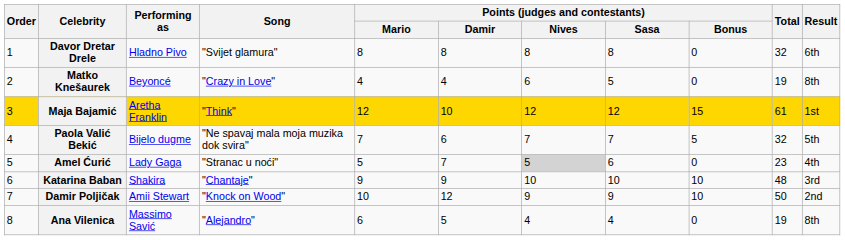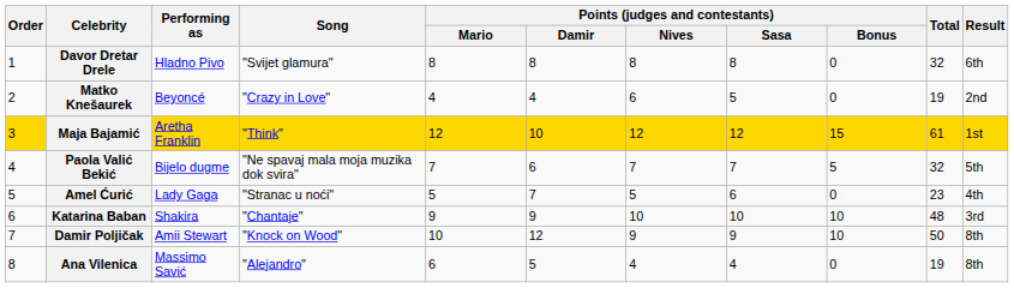 <table class=wikitable>
 <tr>
 <th rowspan="2">Order</th>
 <th rowspan="2">Celebrity</th>
 <th rowspan="2">Performing as</th>
 <th rowspan="2">Song</th>
 <th colspan="5" style="width:50%;">Points (judges and contestants)</th>
 <th rowspan="2">Total</th>
 <th rowspan="2">Result</th>
 </tr>
 <tr>
 <th style="width:10%;">Mario</th>
 <th style="width:10%;">Damir</th>
 <th style="width:10%;">Nives</th>
 <th style="width:10%;">Sasa</th>
 <th style="width:10%;">Bonus</th>
 </tr>
 <tr>
 <td>1</td>
 <th scope="row">Davor Dretar Drele</th>
 <td><a href='#'>Hladno Pivo</a></td>
 <td>"Svijet glamura"</td>
 <td>8</td>
 <td>8</td>
 <td>8</td>
 <td>8</td>
 <td>0</td>
 <td>32</td>
 <td>6th</td>
 </tr>
 <tr>
 <td>2</td>
 <th scope="row">Matko Knešaurek</th>
 <td><a href='#'>Beyoncé</a></td>
 <td>"<a href='#'>Crazy in Love</a>"</td>
 <td>4</td>
 <td>4</td>
 <td>6</td>
 <td>5</td>
 <td>0</td>
 <td>19</td>
-<td>8th</td>
+<td>2nd</td>
 </tr>
 <tr style="background:gold;">
 <td>3</td>
 <th scope="row">Maja Bajamić</th>
 <td><a href='#'>Aretha Franklin</a></td>
 <td>"<a href='#'>Think</a>"</td>
 <td>12</td>
 <td>10</td>
 <td>12</td>
 <td>12</td>
 <td>15</td>
 <td>61</td>
 <td>1st</td>
 </tr>
 <tr>
 <td>4</td>
 <th scope="row">Paola Valić Bekić</th>
 <td><a href='#'>Bijelo dugme</a></td>
 <td>"Ne spavaj mala moja muzika dok svira"</td>
 <td>7</td>
 <td>6</td>
 <td>7</td>
 <td>7</td>
 <td>5</td>
 <td>32</td>
 <td>5th</td>
 </tr>
 <tr>
 <td>5</td>
 <th scope="row">Amel Ćurić</th>
 <td><a href='#'>Lady Gaga</a></td>
 <td>"Stranac u noći"</td>
 <td>5</td>
 <td>7</td>
-<td style="background: lightgrey;">5</td>
+<td>5</td>
 <td>6</td>
 <td>0</td>
 <td>23</td>
 <td>4th</td>
 </tr>
 <tr>
 <td>6</td>
 <th scope="row">Katarina Baban</th>
 <td><a href='#'>Shakira</a></td>
 <td>"<a href='#'>Chantaje</a>"</td>
 <td>9</td>
 <td>9</td>
 <td>10</td>
 <td>10</td>
 <td>10</td>
 <td>48</td>
 <td>3rd</td>
 </tr>
 <tr>
 <td>7</td>
 <th scope="row">Damir Poljičak</th>
 <td><a href='#'>Amii Stewart</a></td>
 <td>"<a href='#'>Knock on Wood</a>"</td>
 <td>10</td>
 <td>12</td>
 <td>9</td>
 <td>9</td>
 <td>10</td>
 <td>50</td>
-<td>2nd</td>
+<td>8th</td>
 </tr>
 <tr>
 <td>8</td>
 <th scope="row">Ana Vilenica</th>
 <td><a href='#'>Massimo Savić</a></td>
 <td>"<a href='#'>Alejandro</a>"</td>
 <td>6</td>
 <td>5</td>
 <td>4</td>
 <td>4</td>
 <td>0</td>
 <td>19</td>
 <td>8th</td>
 </tr>
 </table>
